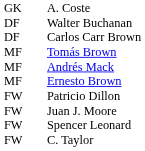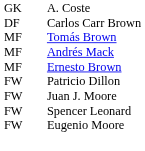 <table style="font-size:90%; margin:0.2em auto;" cellspacing="0" cellpadding="0">
 <tr>
 <th width="25"></th>
 <th width="25"></th>
 </tr>
 <tr>
 <td>GK</td>
 <td></td>
 <td> A. Coste</td>
-</tr>
-<tr>
-<td>DF</td>
-<td></td>
-<td> Walter Buchanan</td>
 </tr>
 <tr>
 <td>DF</td>
 <td></td>
 <td> Carlos Carr Brown</td>
 </tr>
 <tr>
 <td>MF</td>
 <td></td>
 <td> <a href='#'>Tomás Brown</a></td>
 </tr>
 <tr>
 <td>MF</td>
 <td></td>
 <td> <a href='#'>Andrés Mack</a></td>
 </tr>
 <tr>
 <td>MF</td>
 <td></td>
 <td> <a href='#'>Ernesto Brown</a></td>
 </tr>
 <tr>
 <td>FW</td>
 <td></td>
 <td> Patricio Dillon</td>
 </tr>
 <tr>
 <td>FW</td>
 <td></td>
 <td> Juan J. Moore</td>
 </tr>
 <tr>
 <td>FW</td>
 <td></td>
 <td> Spencer Leonard</td>
 </tr>
 <tr>
 <td>FW</td>
 <td></td>
-<td> C. Taylor</td>
+<td> Eugenio Moore</td>
 </tr>
 </table>
